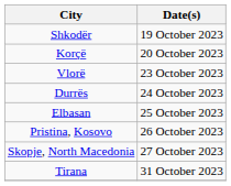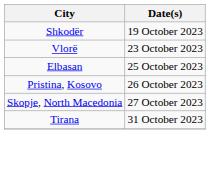 <table class="wikitable sortable plainrowheaders" style="text-align:center">
 <tr>
 <th>City</th>
 <th scope="col">Date(s)</th>
 </tr>
 <tr>
 <td><a href='#'>Shkodër</a></td>
 <td>19 October 2023</td>
 </tr>
 <tr>
-<td><a href='#'>Korçë</a></td>
-<td>20 October 2023</td>
-</tr>
-<tr>
 <td><a href='#'>Vlorë</a></td>
 <td>23 October 2023</td>
-</tr>
-<tr>
-<td><a href='#'>Durrës</a></td>
-<td>24 October 2023</td>
 </tr>
 <tr>
 <td><a href='#'>Elbasan</a></td>
 <td>25 October 2023</td>
 </tr>
 <tr>
 <td><a href='#'>Pristina</a>, <a href='#'>Kosovo</a></td>
 <td>26 October 2023</td>
 </tr>
 <tr>
 <td><a href='#'>Skopje</a>, <a href='#'>North Macedonia</a></td>
 <td>27 October 2023</td>
 </tr>
 <tr>
 <td><a href='#'>Tirana</a></td>
 <td>31 October 2023</td>
 </tr>
 <tr>
 </tr>
 </table>
